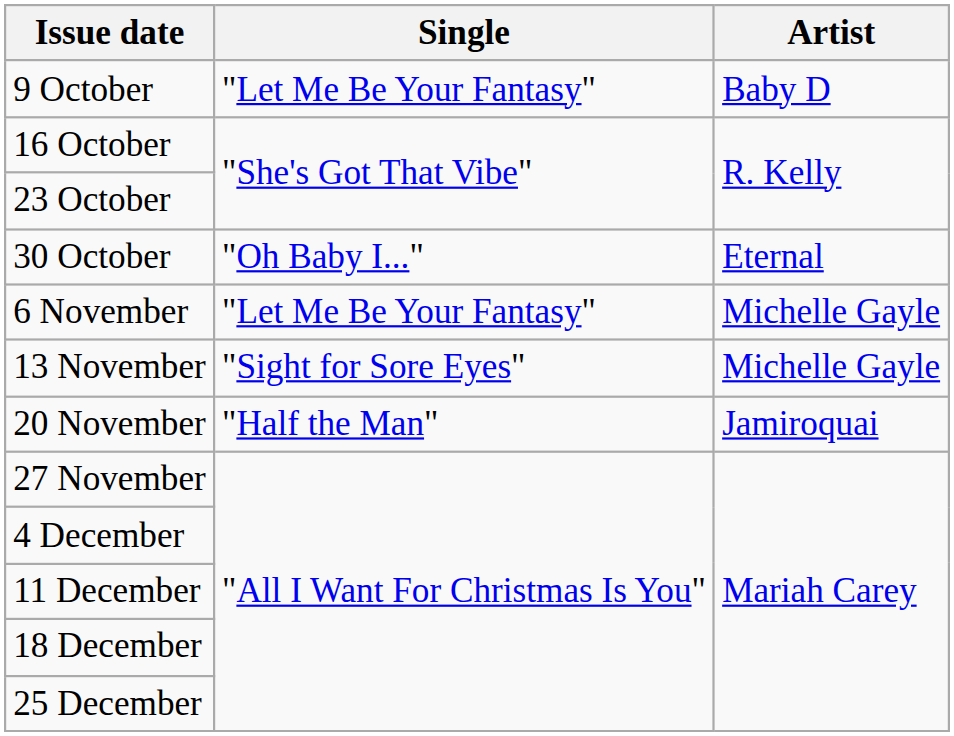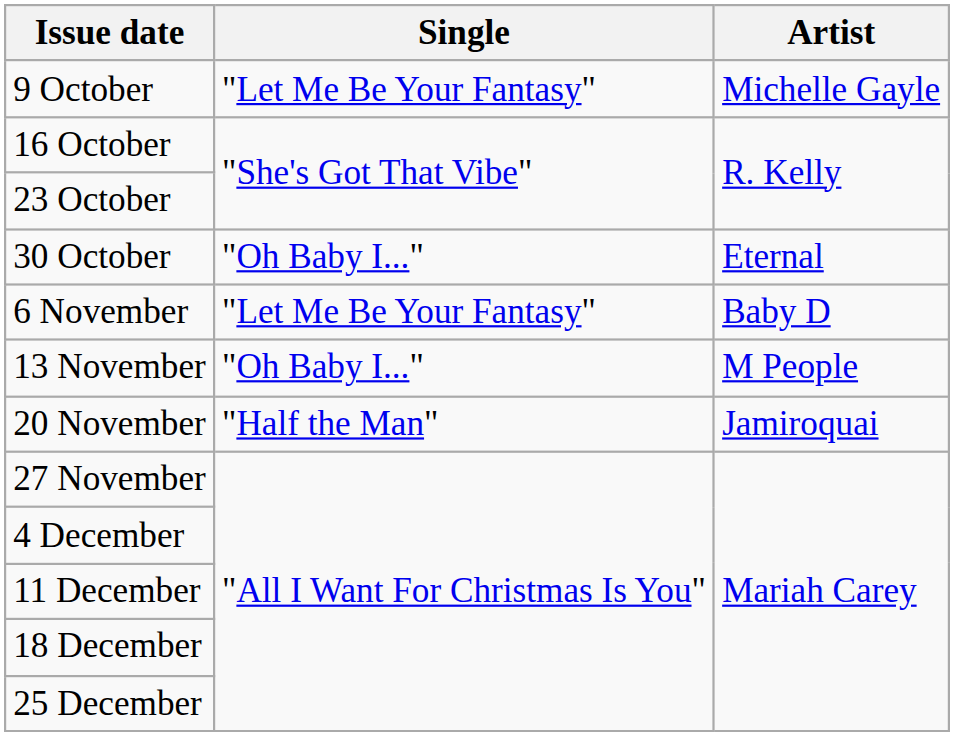 <table class="wikitable plainrowheaders">
 <tr>
 <th scope=col>Issue date</th>
 <th scope=col>Single</th>
 <th scope=col>Artist</th>
 </tr>
 <tr>
 <td>9 October</td>
 <td>"<a href='#'>Let Me Be Your Fantasy</a>"</td>
-<td><a href='#'>Baby D</a></td>
+<td><a href='#'>Michelle Gayle</a></td>
 </tr>
 <tr>
 <td>16 October</td>
 <td rowspan="2">"<a href='#'>She's Got That Vibe</a>"</td>
 <td rowspan="2"><a href='#'>R. Kelly</a></td>
 </tr>
 <tr>
 <td>23 October</td>
 </tr>
 <tr>
 <td>30 October</td>
 <td>"<a href='#'>Oh Baby I...</a>"</td>
 <td><a href='#'>Eternal</a></td>
 </tr>
 <tr>
 <td>6 November</td>
 <td>"<a href='#'>Let Me Be Your Fantasy</a>"</td>
-<td><a href='#'>Michelle Gayle</a></td>
+<td><a href='#'>Baby D</a></td>
 </tr>
 <tr>
 <td>13 November</td>
-<td>"<a href='#'>Sight for Sore Eyes</a>"</td>
-<td><a href='#'>Michelle Gayle</a></td>
+<td>"<a href='#'>Oh Baby I...</a>"</td>
+<td><a href='#'>M People</a></td>
 </tr>
 <tr>
 <td>20 November</td>
 <td>"<a href='#'>Half the Man</a>"</td>
 <td><a href='#'>Jamiroquai</a></td>
 </tr>
 <tr>
 <td>27 November</td>
 <td rowspan="5">"<a href='#'>All I Want For Christmas Is You</a>"</td>
 <td rowspan="5"><a href='#'>Mariah Carey</a></td>
 </tr>
 <tr>
 <td>4 December</td>
 </tr>
 <tr>
 <td>11 December</td>
 </tr>
 <tr>
 <td>18 December</td>
 </tr>
 <tr>
 <td>25 December</td>
 </tr>
 </table>
